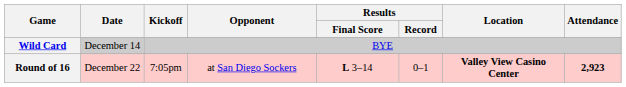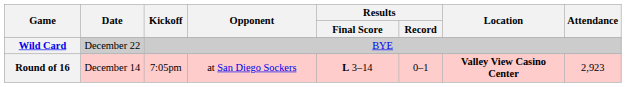 <table class="wikitable">
 <tr>
 <th rowspan="2" width="110">Game</th>
 <th rowspan="2" width="90">Date</th>
 <th rowspan="2" width="60">Kickoff</th>
 <th rowspan="2" width="190">Opponent</th>
 <th colspan="2" width="180">Results</th>
 <th rowspan="2" width="180">Location</th>
 <th rowspan="2" width="80">Attendance</th>
 </tr>
 <tr>
 <th width="120">Final Score</th>
 <th width="60">Record</th>
 </tr>
 <tr align="center" bgcolor="#CCCCCC">
 <th><a href='#'>Wild Card</a></th>
-<td>December 14</td>
+<td>December 22</td>
 <td colspan=6><a href='#'>BYE</a></td>
 </tr>
 <tr align="center" bgcolor="#FFCCCC">
 <th>Round of 16</th>
-<td>December 22</td>
+<td>December 14</td>
 <td>7:05pm</td>
 <td>at <a href='#'>San Diego Sockers</a></td>
 <td><strong>L</strong> 3–14</td>
 <td>0–1</td>
 <td><strong>Valley View Casino Center</strong></td>
-<td><strong>2,923</strong></td>
+<td>2,923</td>
 </tr>
 </table>
